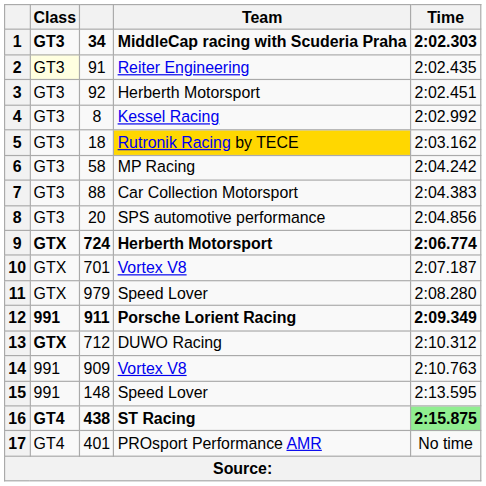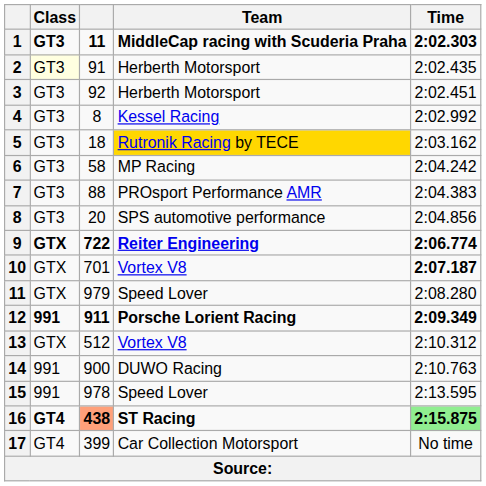 <table class="wikitable sortable" style="font-size: 85%;">
 <tr>
 <th scope="col"></th>
 <th scope="col">Class</th>
 <th scope="col"></th>
 <th scope="col">Team</th>
 <th scope="col">Time</th>
 </tr>
 <tr style="font-weight:bold">
 <th>1</th>
 <td>GT3</td>
-<td align="center">34</td>
+<td align="center">11</td>
 <td> MiddleCap racing with Scuderia Praha</td>
 <td align="center">2:02.303</td>
 </tr>
 <tr>
 <th>2</th>
 <td style="background: lightyellow;">GT3</td>
 <td align="center">91</td>
-<td> <a href='#'>Reiter Engineering</a></td>
+<td> Herberth Motorsport</td>
 <td align="center">2:02.435</td>
 </tr>
 <tr>
 <th>3</th>
 <td>GT3</td>
 <td align="center">92</td>
 <td> Herberth Motorsport</td>
 <td align="center">2:02.451</td>
 </tr>
 <tr>
 <th>4</th>
 <td>GT3</td>
 <td align="center">8</td>
 <td> <a href='#'>Kessel Racing</a></td>
 <td align="center">2:02.992</td>
 </tr>
 <tr>
 <th>5</th>
 <td>GT3</td>
 <td align="center">18</td>
 <td style="background: gold;"> <a href='#'>Rutronik Racing</a> by TECE</td>
 <td align="center">2:03.162</td>
 </tr>
 <tr>
 <th>6</th>
 <td>GT3</td>
 <td align="center">58</td>
 <td> MP Racing</td>
 <td align="center">2:04.242</td>
 </tr>
 <tr>
 <th>7</th>
 <td>GT3</td>
 <td align="center">88</td>
-<td> Car Collection Motorsport</td>
+<td> PROsport Performance <a href='#'>AMR</a></td>
 <td align="center">2:04.383</td>
 </tr>
 <tr>
 <th>8</th>
 <td>GT3</td>
 <td align="center">20</td>
 <td> SPS automotive performance</td>
 <td align="center">2:04.856</td>
 </tr>
 <tr style="font-weight:bold">
 <th>9</th>
 <td>GTX</td>
-<td align="center">724</td>
-<td> Herberth Motorsport</td>
+<td align="center">722</td>
+<td> <a href='#'>Reiter Engineering</a></td>
 <td align="center">2:06.774</td>
 </tr>
 <tr>
 <th>10</th>
 <td>GTX</td>
 <td align="center">701</td>
 <td> <a href='#'>Vortex V8</a></td>
-<td align="center">2:07.187</td>
+<td align="center"><strong>2:07.187</strong></td>
 </tr>
 <tr>
 <th>11</th>
 <td>GTX</td>
 <td align="center">979</td>
 <td> Speed Lover</td>
 <td align="center">2:08.280</td>
 </tr>
 <tr style="font-weight:bold">
 <th>12</th>
 <td>991</td>
 <td align="center">911</td>
 <td> Porsche Lorient Racing</td>
 <td align="center">2:09.349</td>
 </tr>
 <tr>
 <th>13</th>
-<td><strong>GTX</strong></td>
-<td align="center">712</td>
-<td> DUWO Racing</td>
+<td>GTX</td>
+<td align="center">512</td>
+<td> <a href='#'>Vortex V8</a></td>
 <td align="center">2:10.312</td>
 </tr>
 <tr>
 <th>14</th>
 <td>991</td>
-<td align="center">909</td>
-<td> <a href='#'>Vortex V8</a></td>
+<td align="center">900</td>
+<td> DUWO Racing</td>
 <td align="center">2:10.763</td>
 </tr>
 <tr>
 <th>15</th>
 <td>991</td>
-<td align="center">148</td>
+<td align="center">978</td>
 <td> Speed Lover</td>
 <td align="center">2:13.595</td>
 </tr>
 <tr style="font-weight:bold">
 <th>16</th>
 <td>GT4</td>
-<td align="center">438</td>
+<td align="center" style="background: lightsalmon;">438</td>
 <td> ST Racing</td>
 <td align="center" style="background: lightgreen;">2:15.875</td>
 </tr>
 <tr>
 <th>17</th>
 <td>GT4</td>
-<td align="center">401</td>
-<td> PROsport Performance <a href='#'>AMR</a></td>
+<td align="center">399</td>
+<td> Car Collection Motorsport</td>
 <td align="center">No time</td>
 </tr>
 <tr>
 <th colspan=5>Source:</th>
 </tr>
 </table>
